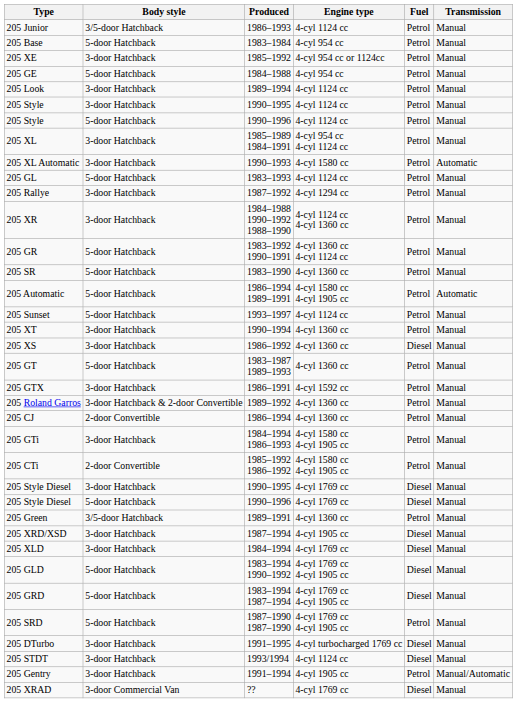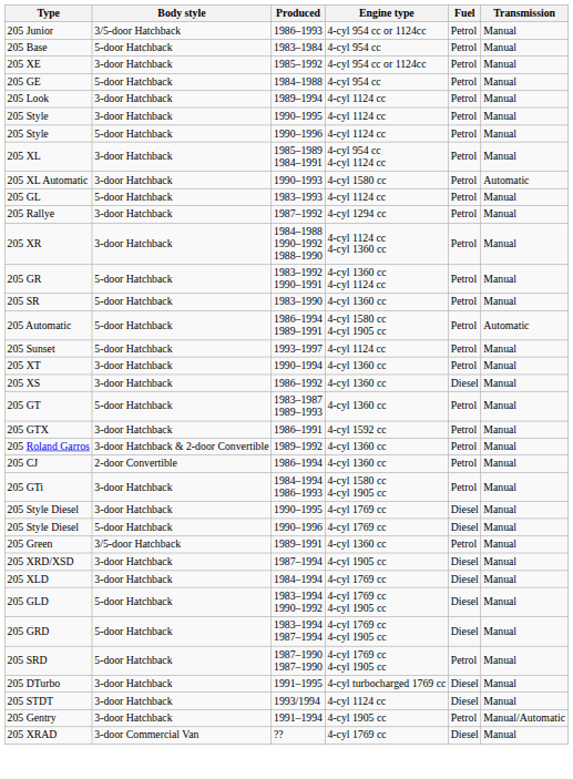 <table border="1" class="wikitable">
 <tr>
 <th>Type</th>
 <th>Body style</th>
 <th>Produced</th>
 <th>Engine type</th>
 <th>Fuel</th>
 <th>Transmission</th>
 </tr>
 <tr>
 <td>205 Junior</td>
 <td>3/5-door Hatchback</td>
 <td>1986–1993</td>
-<td>4-cyl 1124 cc</td>
+<td>4-cyl 954 cc or 1124cc</td>
 <td>Petrol</td>
 <td>Manual</td>
 </tr>
 <tr>
 <td>205 Base</td>
 <td>5-door Hatchback</td>
 <td>1983–1984</td>
 <td>4-cyl 954 cc</td>
 <td>Petrol</td>
 <td>Manual</td>
 </tr>
 <tr>
 <td>205 XE</td>
 <td>3-door Hatchback</td>
 <td>1985–1992</td>
 <td>4-cyl 954 cc or 1124cc</td>
 <td>Petrol</td>
 <td>Manual</td>
 </tr>
 <tr>
 <td>205 GE</td>
 <td>5-door Hatchback</td>
 <td>1984–1988</td>
 <td>4-cyl 954 cc</td>
 <td>Petrol</td>
 <td>Manual</td>
 </tr>
 <tr>
 <td>205 Look</td>
 <td>3-door Hatchback</td>
 <td>1989–1994</td>
 <td>4-cyl 1124 cc</td>
 <td>Petrol</td>
 <td>Manual</td>
 </tr>
 <tr>
 <td>205 Style</td>
 <td>3-door Hatchback</td>
 <td>1990–1995</td>
 <td>4-cyl 1124 cc</td>
 <td>Petrol</td>
 <td>Manual</td>
 </tr>
 <tr>
 <td>205 Style</td>
 <td>5-door Hatchback</td>
 <td>1990–1996</td>
 <td>4-cyl 1124 cc</td>
 <td>Petrol</td>
 <td>Manual</td>
 </tr>
 <tr>
 <td>205 XL</td>
 <td>3-door Hatchback</td>
 <td>1985–1989 <br>1984–1991</td>
 <td>4-cyl 954 cc <br>4-cyl 1124 cc</td>
 <td>Petrol</td>
 <td>Manual</td>
 </tr>
 <tr>
 <td>205 XL Automatic</td>
 <td>3-door Hatchback</td>
 <td>1990–1993</td>
 <td>4-cyl 1580 cc</td>
 <td>Petrol</td>
 <td>Automatic</td>
 </tr>
 <tr>
 <td>205 GL</td>
 <td>5-door Hatchback</td>
 <td>1983–1993</td>
 <td>4-cyl 1124 cc</td>
 <td>Petrol</td>
 <td>Manual</td>
 </tr>
 <tr>
 <td>205 Rallye</td>
 <td>3-door Hatchback</td>
 <td>1987–1992</td>
 <td>4-cyl 1294 cc</td>
 <td>Petrol</td>
 <td>Manual</td>
 </tr>
 <tr>
 <td>205 XR</td>
 <td>3-door Hatchback</td>
 <td>1984–1988 <br>1990–1992 <br>1988–1990</td>
 <td>4-cyl 1124 cc <br>4-cyl 1360 cc</td>
 <td>Petrol</td>
 <td>Manual</td>
 </tr>
 <tr>
 <td>205 GR</td>
 <td>5-door Hatchback</td>
 <td>1983–1992 <br>1990–1991</td>
 <td>4-cyl 1360 cc <br>4-cyl 1124 cc</td>
 <td>Petrol</td>
 <td>Manual</td>
 </tr>
 <tr>
 <td>205 SR</td>
 <td>5-door Hatchback</td>
 <td>1983–1990</td>
 <td>4-cyl 1360 cc</td>
 <td>Petrol</td>
 <td>Manual</td>
 </tr>
 <tr>
 <td>205 Automatic</td>
 <td>5-door Hatchback</td>
 <td>1986–1994<br>1989–1991</td>
 <td>4-cyl 1580 cc <br>4-cyl 1905 cc</td>
 <td>Petrol</td>
 <td>Automatic</td>
 </tr>
 <tr>
 <td>205 Sunset</td>
 <td>5-door Hatchback</td>
 <td>1993–1997</td>
 <td>4-cyl 1124 cc</td>
 <td>Petrol</td>
 <td>Manual</td>
 </tr>
 <tr>
 <td>205 XT</td>
 <td>3-door Hatchback</td>
 <td>1990–1994</td>
 <td>4-cyl 1360 cc</td>
 <td>Petrol</td>
 <td>Manual</td>
 </tr>
 <tr>
 <td>205 XS</td>
 <td>3-door Hatchback</td>
 <td>1986–1992</td>
 <td>4-cyl 1360 cc</td>
 <td>Diesel</td>
 <td>Manual</td>
 </tr>
 <tr>
 <td>205 GT</td>
 <td>5-door Hatchback</td>
 <td>1983–1987 <br>1989–1993</td>
 <td>4-cyl 1360 cc</td>
 <td>Petrol</td>
 <td>Manual</td>
 </tr>
 <tr>
 <td>205 GTX</td>
 <td>3-door Hatchback</td>
 <td>1986–1991</td>
 <td>4-cyl 1592 cc</td>
 <td>Petrol</td>
 <td>Manual</td>
 </tr>
 <tr>
 <td>205 <a href='#'>Roland Garros</a></td>
 <td>3-door Hatchback & 2-door Convertible</td>
 <td>1989–1992</td>
 <td>4-cyl 1360 cc</td>
 <td>Petrol</td>
 <td>Manual</td>
 </tr>
 <tr>
 <td>205 CJ</td>
 <td>2-door Convertible</td>
 <td>1986–1994</td>
 <td>4-cyl 1360 cc</td>
 <td>Petrol</td>
 <td>Manual</td>
 </tr>
 <tr>
 <td>205 GTi</td>
 <td>3-door Hatchback</td>
 <td>1984–1994 <br>1986–1993</td>
 <td>4-cyl 1580 cc <br>4-cyl 1905 cc</td>
 <td>Petrol</td>
 <td>Manual</td>
 </tr>
 <tr>
-<td>205 CTi</td>
-<td>2-door Convertible</td>
-<td>1985–1992 <br>1986–1992</td>
-<td>4-cyl 1580 cc <br>4-cyl 1905 cc</td>
-<td>Petrol</td>
-<td>Manual</td>
-</tr>
-<tr>
 <td>205 Style Diesel</td>
 <td>3-door Hatchback</td>
 <td>1990–1995</td>
 <td>4-cyl 1769 cc</td>
 <td>Diesel</td>
 <td>Manual</td>
 </tr>
 <tr>
 <td>205 Style Diesel</td>
 <td>5-door Hatchback</td>
 <td>1990–1996</td>
 <td>4-cyl 1769 cc</td>
 <td>Diesel</td>
 <td>Manual</td>
 </tr>
 <tr>
 <td>205 Green</td>
 <td>3/5-door Hatchback</td>
 <td>1989–1991</td>
 <td>4-cyl 1360 cc</td>
 <td>Petrol</td>
 <td>Manual</td>
 </tr>
 <tr>
 <td>205 XRD/XSD</td>
 <td>3-door Hatchback</td>
 <td>1987–1994</td>
 <td>4-cyl 1905 cc</td>
 <td>Diesel</td>
 <td>Manual</td>
 </tr>
 <tr>
 <td>205 XLD</td>
 <td>3-door Hatchback</td>
 <td>1984–1994</td>
 <td>4-cyl 1769 cc</td>
 <td>Diesel</td>
 <td>Manual</td>
 </tr>
 <tr>
 <td>205 GLD</td>
 <td>5-door Hatchback</td>
 <td>1983–1994<br>1990–1992</td>
 <td>4-cyl 1769 cc<br>4-cyl 1905 cc</td>
 <td>Diesel</td>
 <td>Manual</td>
 </tr>
 <tr>
 <td>205 GRD</td>
 <td>5-door Hatchback</td>
 <td>1983–1994<br>1987–1994</td>
 <td>4-cyl 1769 cc<br>4-cyl 1905 cc</td>
 <td>Diesel</td>
 <td>Manual</td>
 </tr>
 <tr>
 <td>205 SRD</td>
 <td>5-door Hatchback</td>
 <td>1987–1990<br>1987–1990</td>
 <td>4-cyl 1769 cc<br>4-cyl 1905 cc</td>
 <td>Petrol</td>
 <td>Manual</td>
 </tr>
 <tr>
 <td>205 DTurbo</td>
 <td>3-door Hatchback</td>
 <td>1991–1995</td>
 <td>4-cyl turbocharged 1769 cc</td>
 <td>Diesel</td>
 <td>Manual</td>
 </tr>
 <tr>
 <td>205 STDT</td>
 <td>3-door Hatchback</td>
 <td>1993/1994</td>
 <td>4-cyl 1124 cc</td>
 <td>Diesel</td>
 <td>Manual</td>
 </tr>
 <tr>
 <td>205 Gentry</td>
 <td>3-door Hatchback</td>
 <td>1991–1994</td>
 <td>4-cyl 1905 cc</td>
 <td>Petrol</td>
 <td>Manual/Automatic</td>
 </tr>
 <tr>
 <td>205 XRAD</td>
 <td>3-door Commercial Van</td>
 <td>??</td>
 <td>4-cyl 1769 cc</td>
 <td>Diesel</td>
 <td>Manual</td>
 </tr>
 </table>
